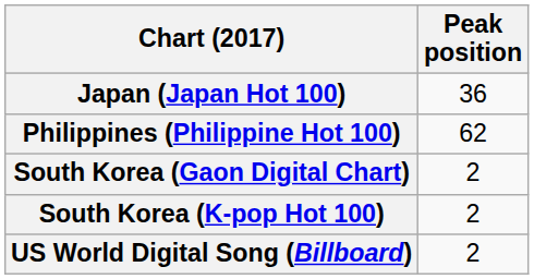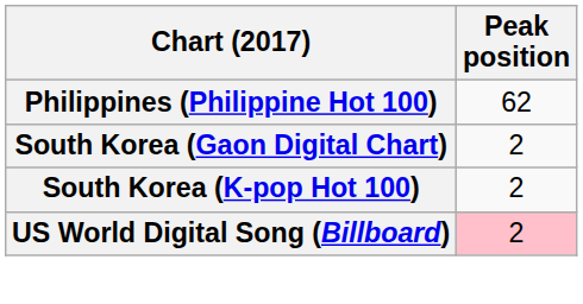 <table class="wikitable plainrowheaders sortable" style="text-align:center">
 <tr>
 <th scope="col">Chart (2017)</th>
 <th scope="col">Peak<br>position</th>
-</tr>
-<tr>
-<th scope="row">Japan (<a href='#'>Japan Hot 100</a>)</th>
-<td>36</td>
 </tr>
 <tr>
 <th scope="row">Philippines (<a href='#'>Philippine Hot 100</a>)</th>
 <td>62</td>
 </tr>
 <tr>
 <th scope="row">South Korea (<a href='#'>Gaon Digital Chart</a>)</th>
 <td>2</td>
 </tr>
 <tr>
 <th scope="row">South Korea (<a href='#'>K-pop Hot 100</a>)</th>
 <td>2</td>
 </tr>
 <tr>
 <th scope="row">US World Digital Song (<em><a href='#'>Billboard</a></em>)</th>
-<td>2</td>
+<td style="background: pink;">2</td>
 </tr>
 </table>
